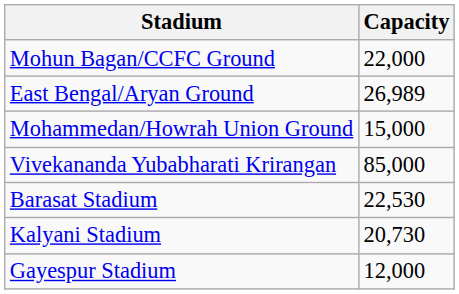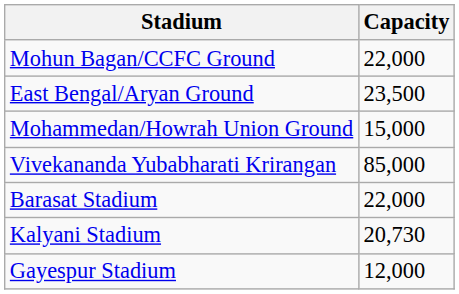 <table class="wikitable" style="text-align:left;">
 <tr>
 <th>Stadium</th>
 <th>Capacity</th>
 </tr>
 <tr>
 <td><a href='#'>Mohun Bagan/CCFC Ground</a></td>
 <td>22,000</td>
 </tr>
 <tr>
 <td><a href='#'>East Bengal/Aryan Ground</a></td>
-<td>26,989</td>
+<td>23,500</td>
 </tr>
 <tr>
 <td><a href='#'>Mohammedan/Howrah Union Ground</a></td>
 <td>15,000</td>
 </tr>
 <tr>
 <td><a href='#'>Vivekananda Yubabharati Krirangan</a></td>
 <td>85,000</td>
 </tr>
 <tr>
 <td><a href='#'>Barasat Stadium</a></td>
-<td>22,530</td>
+<td>22,000</td>
 </tr>
 <tr>
 <td><a href='#'>Kalyani Stadium</a></td>
 <td>20,730</td>
 </tr>
 <tr>
 <td><a href='#'>Gayespur Stadium</a></td>
 <td>12,000</td>
 </tr>
 </table>
